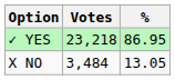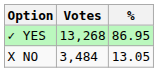 <table class="wikitable">
 <tr>
 <th>Option</th>
 <th>Votes</th>
 <th>%</th>
 </tr>
 <tr>
 <td style=background:#bbf8be>✓ YES</td>
-<td style=background:#bbf8be>23,218</td>
+<td style=background:#bbf8be>13,268</td>
 <td style=background:#bbf8be>86.95</td>
 </tr>
 <tr>
 <td>X NO</td>
 <td>3,484</td>
 <td>13.05</td>
 </tr>
 </table>
